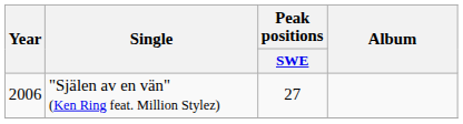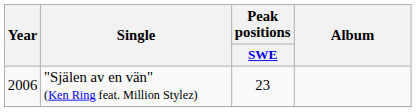 <table class="wikitable">
 <tr>
 <th align="center" rowspan="2" width="10">Year</th>
 <th align="center" rowspan="2" width="200">Single</th>
 <th align="center" colspan="1" width="20">Peak positions</th>
 <th align="center" rowspan="2" width="120">Album</th>
 </tr>
 <tr>
 <th scope="col" style="width:3em;font-size:90%;"><a href='#'>SWE</a><br></th>
 </tr>
 <tr>
 <td style="text-align:center;">2006</td>
 <td>"Själen av en vän" <br><small>(<a href='#'>Ken Ring</a> feat. Million Stylez)</small></td>
-<td style="text-align:center;">27</td>
+<td style="text-align:center;">23</td>
 <td style="text-align:center;"></td>
 </tr>
 <tr>
 </tr>
 </table>
